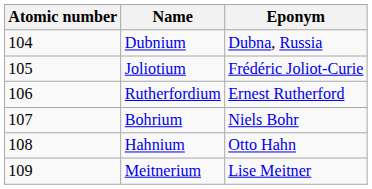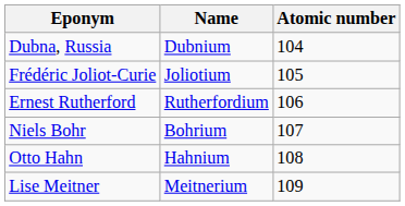 <table class="wikitable">
 <tr>
+<th>Eponym</th>
+<th>Name</th>
 <th>Atomic number</th>
-<th>Name</th>
-<th>Eponym</th>
 </tr>
 <tr>
+<td><a href='#'>Dubna</a>, <a href='#'>Russia</a></td>
+<td><a href='#'>Dubnium</a></td>
 <td>104</td>
-<td><a href='#'>Dubnium</a></td>
-<td><a href='#'>Dubna</a>, <a href='#'>Russia</a></td>
 </tr>
 <tr>
+<td><a href='#'>Frédéric Joliot-Curie</a></td>
+<td><a href='#'>Joliotium</a></td>
 <td>105</td>
-<td><a href='#'>Joliotium</a></td>
-<td><a href='#'>Frédéric Joliot-Curie</a></td>
 </tr>
 <tr>
+<td><a href='#'>Ernest Rutherford</a></td>
+<td><a href='#'>Rutherfordium</a></td>
 <td>106</td>
-<td><a href='#'>Rutherfordium</a></td>
-<td><a href='#'>Ernest Rutherford</a></td>
 </tr>
 <tr>
+<td><a href='#'>Niels Bohr</a></td>
+<td><a href='#'>Bohrium</a></td>
 <td>107</td>
-<td><a href='#'>Bohrium</a></td>
-<td><a href='#'>Niels Bohr</a></td>
 </tr>
 <tr>
+<td><a href='#'>Otto Hahn</a></td>
+<td><a href='#'>Hahnium</a></td>
 <td>108</td>
-<td><a href='#'>Hahnium</a></td>
-<td><a href='#'>Otto Hahn</a></td>
 </tr>
 <tr>
+<td><a href='#'>Lise Meitner</a></td>
+<td><a href='#'>Meitnerium</a></td>
 <td>109</td>
-<td><a href='#'>Meitnerium</a></td>
-<td><a href='#'>Lise Meitner</a></td>
 </tr>
 </table>
